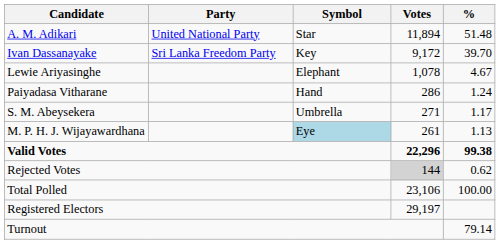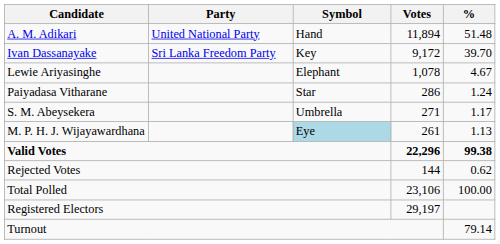 <table class="wikitable" border="1" style="text-align:right;">
 <tr>
 <th align=left width="180">Candidate</th>
 <th align=left width="180">Party</th>
 <th align=left width="120">Symbol</th>
 <th align=left width="60">Votes</th>
 <th align=left width="60">%</th>
 </tr>
 <tr>
 <td align=left><a href='#'>A. M. Adikari</a></td>
 <td align=left><a href='#'>United National Party</a></td>
-<td align=left>Star</td>
+<td align=left>Hand</td>
 <td>11,894</td>
 <td>51.48</td>
 </tr>
 <tr>
 <td align=left><a href='#'>Ivan Dassanayake</a></td>
 <td align=left><a href='#'>Sri Lanka Freedom Party</a></td>
 <td align=left>Key</td>
 <td>9,172</td>
 <td>39.70</td>
 </tr>
 <tr>
 <td align=left>Lewie Ariyasinghe</td>
 <td align=left></td>
 <td align=left>Elephant</td>
 <td>1,078</td>
 <td>4.67</td>
 </tr>
 <tr>
 <td align=left>Paiyadasa Vitharane</td>
 <td align=left></td>
-<td align=left>Hand</td>
+<td align=left>Star</td>
 <td>286</td>
 <td>1.24</td>
 </tr>
 <tr>
 <td align=left>S. M. Abeysekera</td>
 <td align=left></td>
 <td align=left>Umbrella</td>
 <td>271</td>
 <td>1.17</td>
 </tr>
 <tr>
 <td align=left>M. P. H. J. Wijayawardhana</td>
 <td align=left></td>
 <td align=left style="background: lightblue;">Eye</td>
 <td>261</td>
 <td>1.13</td>
 </tr>
 <tr>
 <td align=left colspan=3><strong>Valid Votes</strong></td>
 <td><strong>22,296</strong></td>
 <td><strong>99.38</strong></td>
 </tr>
 <tr>
 <td align=left colspan=3>Rejected Votes</td>
-<td style="background: lightgrey;">144</td>
+<td>144</td>
 <td>0.62</td>
 </tr>
 <tr>
 <td align=left colspan=3>Total Polled</td>
 <td>23,106</td>
 <td>100.00</td>
 </tr>
 <tr>
 <td align=left colspan=3>Registered Electors</td>
 <td>29,197</td>
 <td></td>
 </tr>
 <tr>
 <td align=left colspan=4>Turnout</td>
 <td>79.14</td>
 </tr>
 </table>
